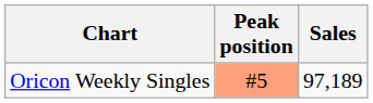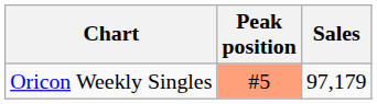 <table class="wikitable">
 <tr>
 <th align="left">Chart</th>
 <th align="center">Peak<br>position</th>
 <th align="center">Sales</th>
 </tr>
 <tr>
 <td align="left"><a href='#'>Oricon</a> Weekly Singles</td>
 <td align="center" style="background: lightsalmon;">#5</td>
-<td align="">97,189</td>
+<td align="">97,179</td>
 </tr>
 </table>
